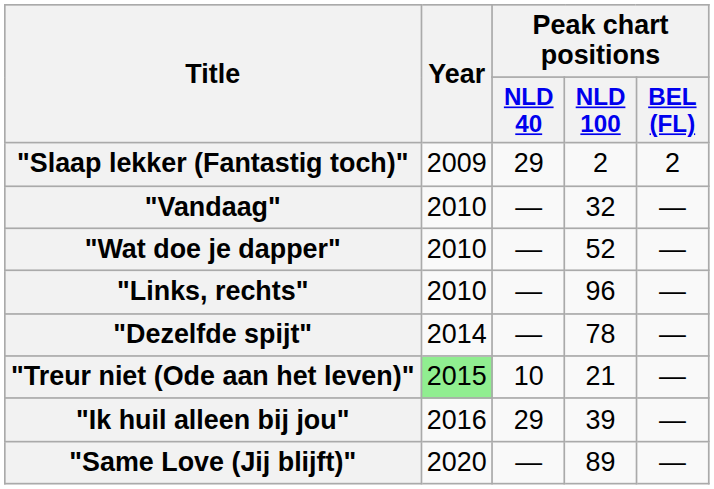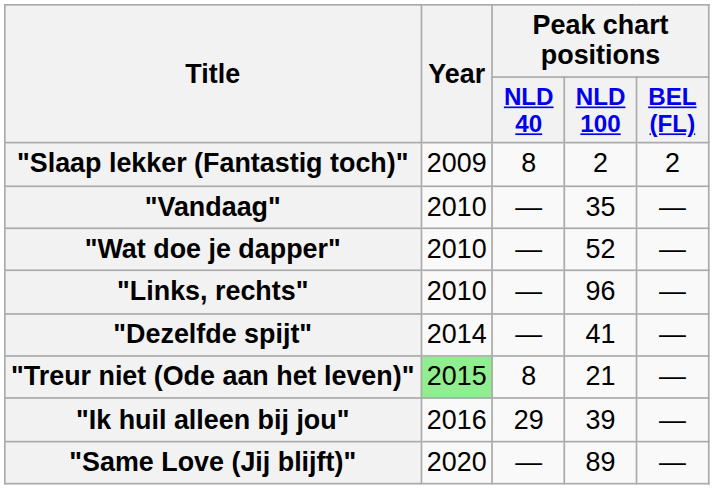 <table class="wikitable plainrowheaders" style="text-align:center">
 <tr>
 <th scope="col" rowspan="2">Title</th>
 <th scope="col" rowspan="2">Year</th>
 <th scope="col" colspan="3">Peak chart positions</th>
 </tr>
 <tr>
 <th scope="col" style="width:2.5em;font-size:90%;"><a href='#'>NLD<br>40</a></th>
 <th scope="col" style="width:2.5em;font-size:90%;"><a href='#'>NLD<br>100</a></th>
 <th scope="col" style="width:2.5em;font-size:90%;"><a href='#'>BEL<br>(FL)</a></th>
 </tr>
 <tr>
 <th scope="row">"Slaap lekker (Fantastig toch)"<br></th>
 <td>2009</td>
-<td>29</td>
+<td>8</td>
 <td>2</td>
 <td>2</td>
 </tr>
 <tr>
 <th scope="row">"Vandaag"</th>
 <td>2010</td>
 <td>—</td>
-<td>32</td>
+<td>35</td>
 <td>—</td>
 </tr>
 <tr>
 <th scope="row">"Wat doe je dapper"<br></th>
 <td>2010</td>
 <td>—</td>
 <td>52</td>
 <td>—</td>
 </tr>
 <tr>
 <th scope="row">"Links, rechts"<br></th>
 <td>2010</td>
 <td>—</td>
 <td>96</td>
 <td>—</td>
 </tr>
 <tr>
 <th scope="row">"Dezelfde spijt"<br></th>
 <td>2014</td>
 <td>—</td>
-<td>78</td>
+<td>41</td>
 <td>—</td>
 </tr>
 <tr>
 <th scope="row">"Treur niet (Ode aan het leven)"<br></th>
 <td style="background: lightgreen;">2015</td>
-<td>10</td>
+<td>8</td>
 <td>21</td>
 <td>—</td>
 </tr>
 <tr>
 <th scope="row">"Ik huil alleen bij jou"<br></th>
 <td>2016</td>
 <td>29</td>
 <td>39</td>
 <td>—</td>
 </tr>
 <tr>
 <th scope="row">"Same Love (Jij blijft)"<br></th>
 <td>2020</td>
 <td>—</td>
 <td>89</td>
 <td>—</td>
 </tr>
 </table>
